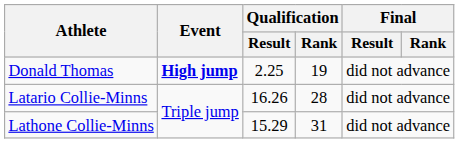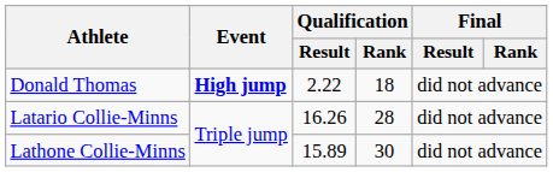 <table class=wikitable style=font-size:90%>
 <tr>
 <th rowspan=2>Athlete</th>
 <th rowspan=2>Event</th>
 <th colspan=2>Qualification</th>
 <th colspan=2>Final</th>
 </tr>
 <tr style=font-size:95%>
 <th>Result</th>
 <th>Rank</th>
 <th>Result</th>
 <th>Rank</th>
 </tr>
 <tr align=center>
 <td align=left><a href='#'>Donald Thomas</a></td>
 <td align=left><strong><a href='#'>High jump</a></strong></td>
-<td>2.25</td>
-<td>19</td>
+<td>2.22</td>
+<td>18</td>
 <td colspan=2>did not advance</td>
 </tr>
 <tr align=center>
 <td align=left><a href='#'>Latario Collie-Minns</a></td>
 <td align=left rowspan=2><a href='#'>Triple jump</a></td>
 <td>16.26</td>
 <td>28</td>
 <td colspan=2>did not advance</td>
 </tr>
 <tr align=center>
 <td align=left><a href='#'>Lathone Collie-Minns</a></td>
-<td>15.29</td>
-<td>31</td>
+<td>15.89</td>
+<td>30</td>
 <td colspan=2>did not advance</td>
 </tr>
 </table>
